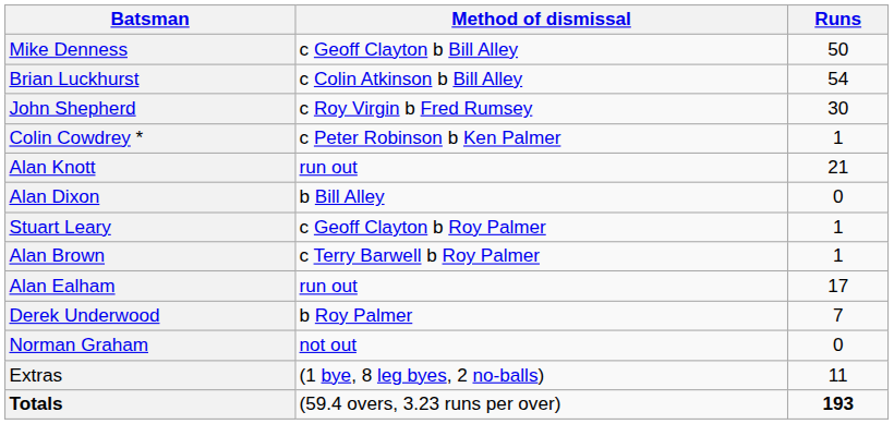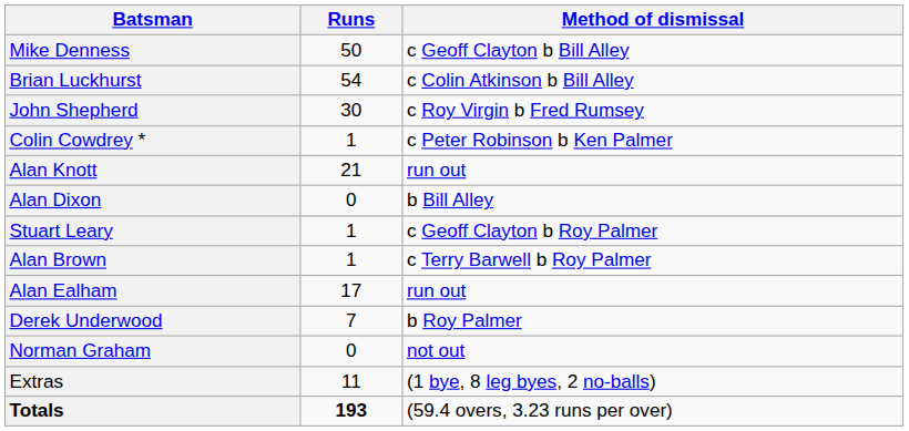 <table class="wikitable" style="text-align: center; width: 60%;">
 <tr>
 <th scope="col"><a href='#'>Batsman</a></th>
+<th scope="col"><a href='#'>Runs</a></th>
 <th scope="col"><a href='#'>Method of dismissal</a></th>
-<th scope="col"><a href='#'>Runs</a></th>
 </tr>
 <tr>
 <th scope="row" style="font-weight: normal; text-align: left;"><a href='#'>Mike Denness</a></th>
+<td>50</td>
 <td style=" text-align: left;">c <a href='#'>Geoff Clayton</a>  b <a href='#'>Bill Alley</a></td>
-<td>50</td>
 </tr>
 <tr>
 <th scope="row" style="font-weight: normal; text-align: left;"><a href='#'>Brian Luckhurst</a></th>
+<td>54</td>
 <td style=" text-align: left;">c <a href='#'>Colin Atkinson</a> b <a href='#'>Bill Alley</a></td>
-<td>54</td>
 </tr>
 <tr>
 <th scope="row" style="font-weight: normal; text-align: left;"><a href='#'>John Shepherd</a></th>
+<td>30</td>
 <td style=" text-align: left;">c <a href='#'>Roy Virgin</a> b <a href='#'>Fred Rumsey</a></td>
-<td>30</td>
 </tr>
 <tr>
 <th scope="row" style="font-weight: normal; text-align: left;"><a href='#'>Colin Cowdrey</a> *</th>
+<td>1</td>
 <td style=" text-align: left;">c <a href='#'>Peter Robinson</a> b <a href='#'>Ken Palmer</a></td>
-<td>1</td>
 </tr>
 <tr>
 <th scope="row" style="font-weight: normal; text-align: left;"><a href='#'>Alan Knott</a> </th>
+<td>21</td>
 <td style=" text-align: left;"><a href='#'>run out</a></td>
-<td>21</td>
 </tr>
 <tr>
 <th scope="row" style="font-weight: normal; text-align: left;"><a href='#'>Alan Dixon</a></th>
+<td>0</td>
 <td style=" text-align: left;">b <a href='#'>Bill Alley</a></td>
-<td>0</td>
 </tr>
 <tr>
 <th scope="row" style="font-weight: normal; text-align: left;"><a href='#'>Stuart Leary</a></th>
+<td>1</td>
 <td style=" text-align: left;">c <a href='#'>Geoff Clayton</a>  b <a href='#'>Roy Palmer</a></td>
-<td>1</td>
 </tr>
 <tr>
 <th scope="row" style="font-weight: normal; text-align: left;"><a href='#'>Alan Brown</a></th>
+<td>1</td>
 <td style=" text-align: left;">c <a href='#'>Terry Barwell</a> b <a href='#'>Roy Palmer</a></td>
-<td>1</td>
 </tr>
 <tr>
 <th scope="row" style="font-weight: normal; text-align: left;"><a href='#'>Alan Ealham</a></th>
+<td>17</td>
 <td style=" text-align: left;"><a href='#'>run out</a></td>
-<td>17</td>
 </tr>
 <tr>
 <th scope="row" style="font-weight: normal; text-align: left;"><a href='#'>Derek Underwood</a></th>
+<td>7</td>
 <td style=" text-align: left;">b <a href='#'>Roy Palmer</a></td>
-<td>7</td>
 </tr>
 <tr>
 <th scope="row" style="font-weight: normal; text-align: left;"><a href='#'>Norman Graham</a></th>
+<td>0</td>
 <td style=" text-align: left;"><a href='#'>not out</a></td>
-<td>0</td>
 </tr>
 <tr>
 <th scope="row" style="font-weight: normal; text-align: left;">Extras</th>
+<td>11</td>
 <td style=" text-align: left;">(1 <a href='#'>bye</a>, 8 <a href='#'>leg byes</a>, 2 <a href='#'>no-balls</a>)</td>
-<td>11</td>
 </tr>
 <tr>
 <th scope="row" style="font-weight: normal; text-align: left;"><strong>Totals</strong></th>
+<td><strong>193</strong></td>
 <td style=" text-align: left;">(59.4 overs, 3.23 runs per over)</td>
-<td><strong>193</strong></td>
 </tr>
 </table>
